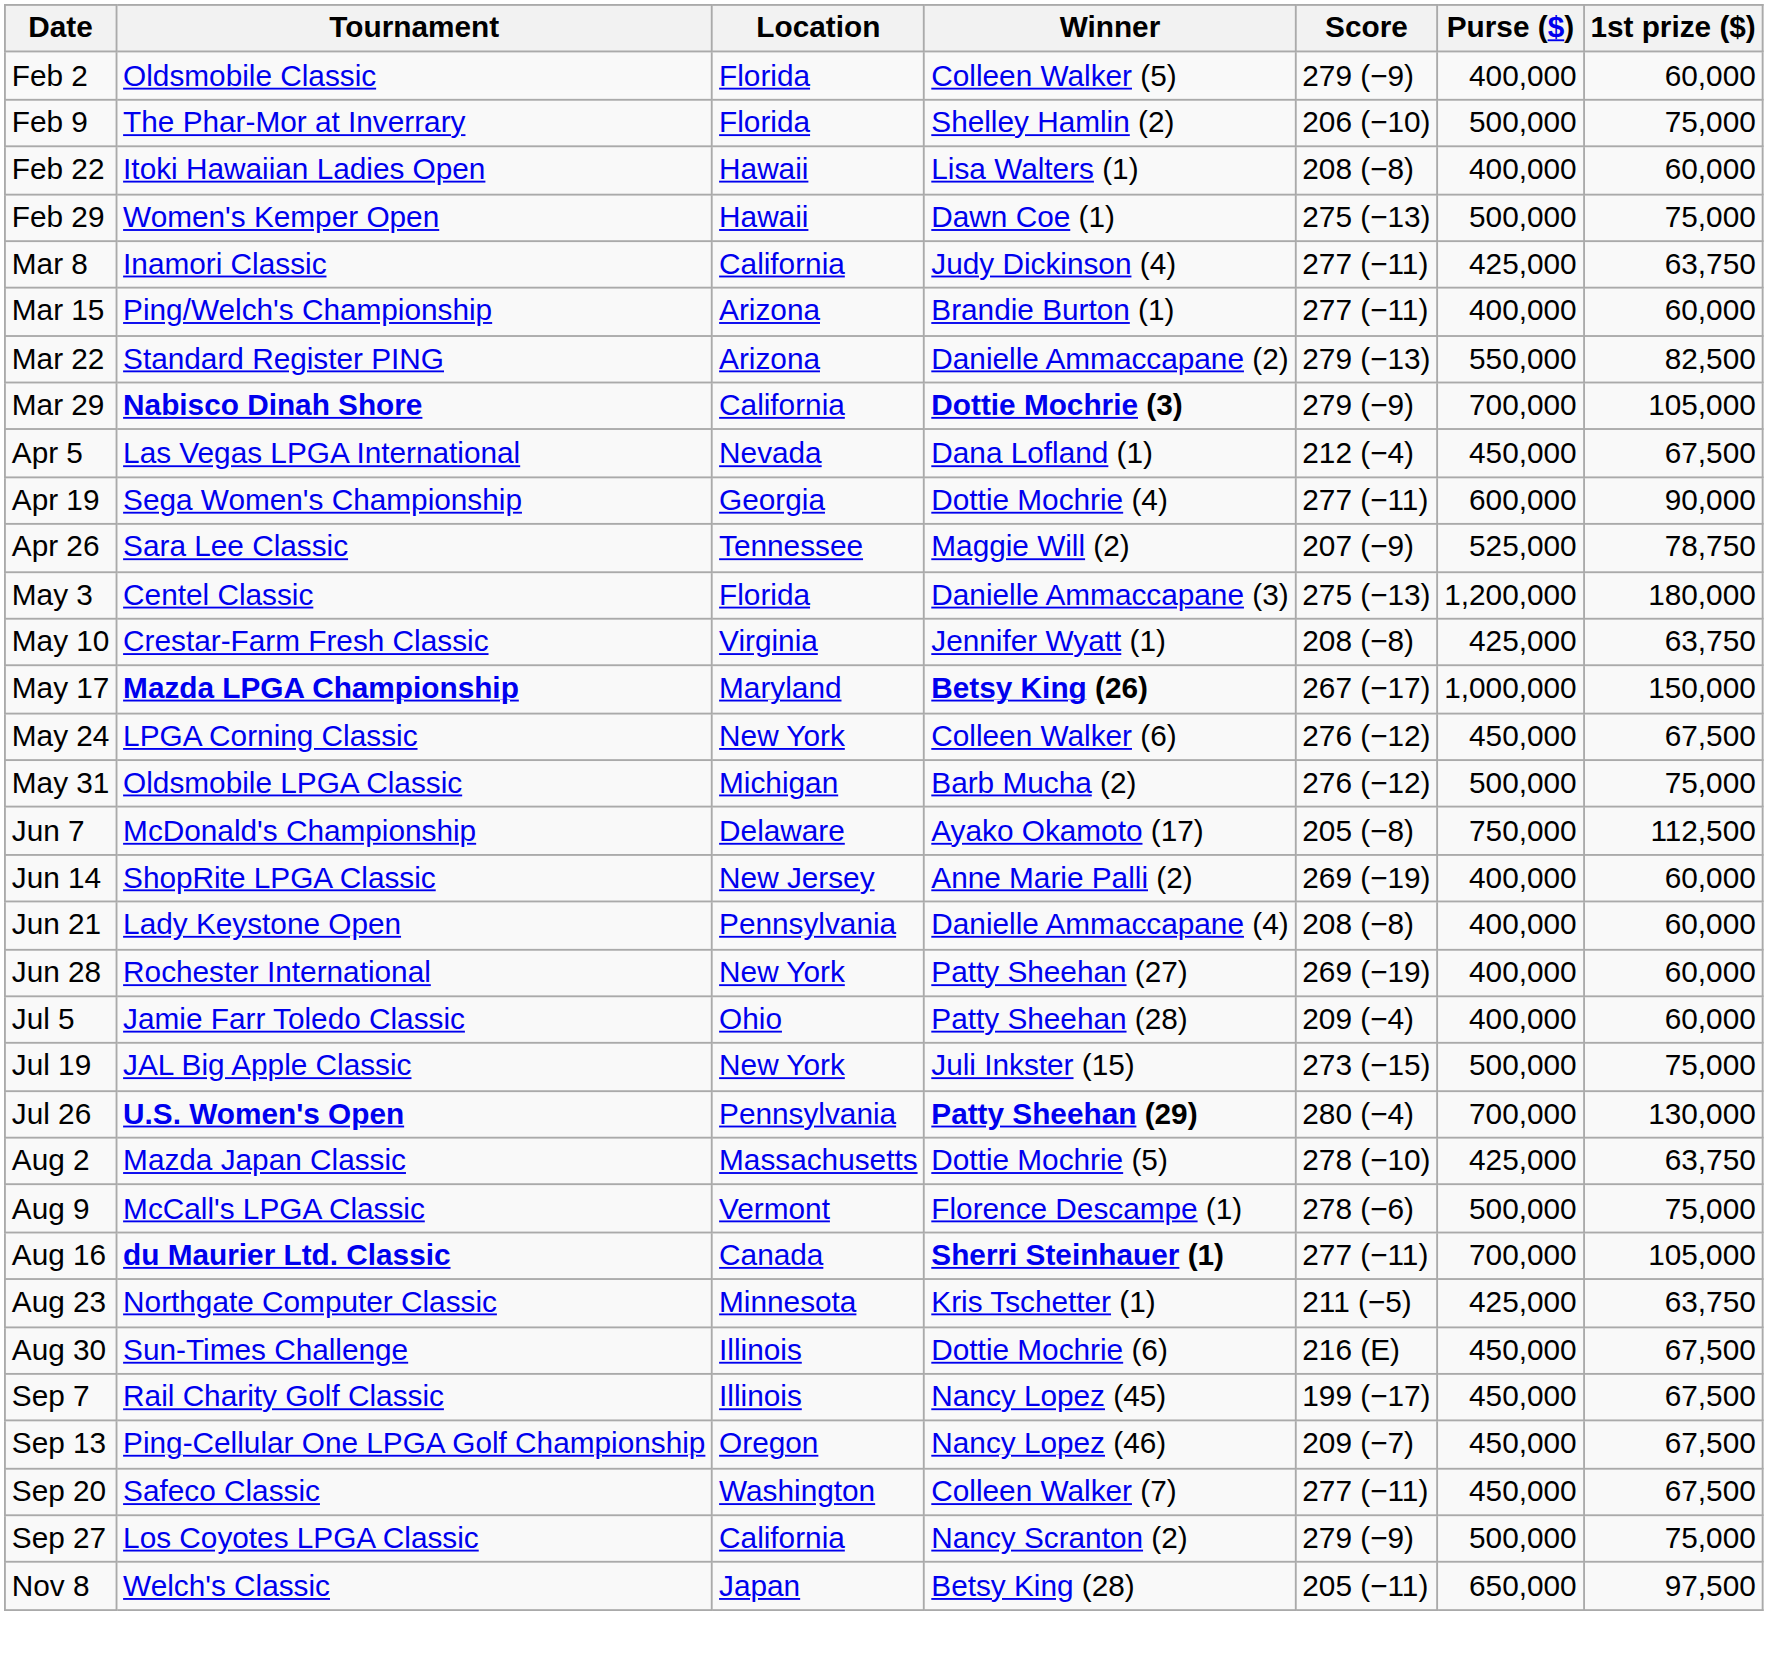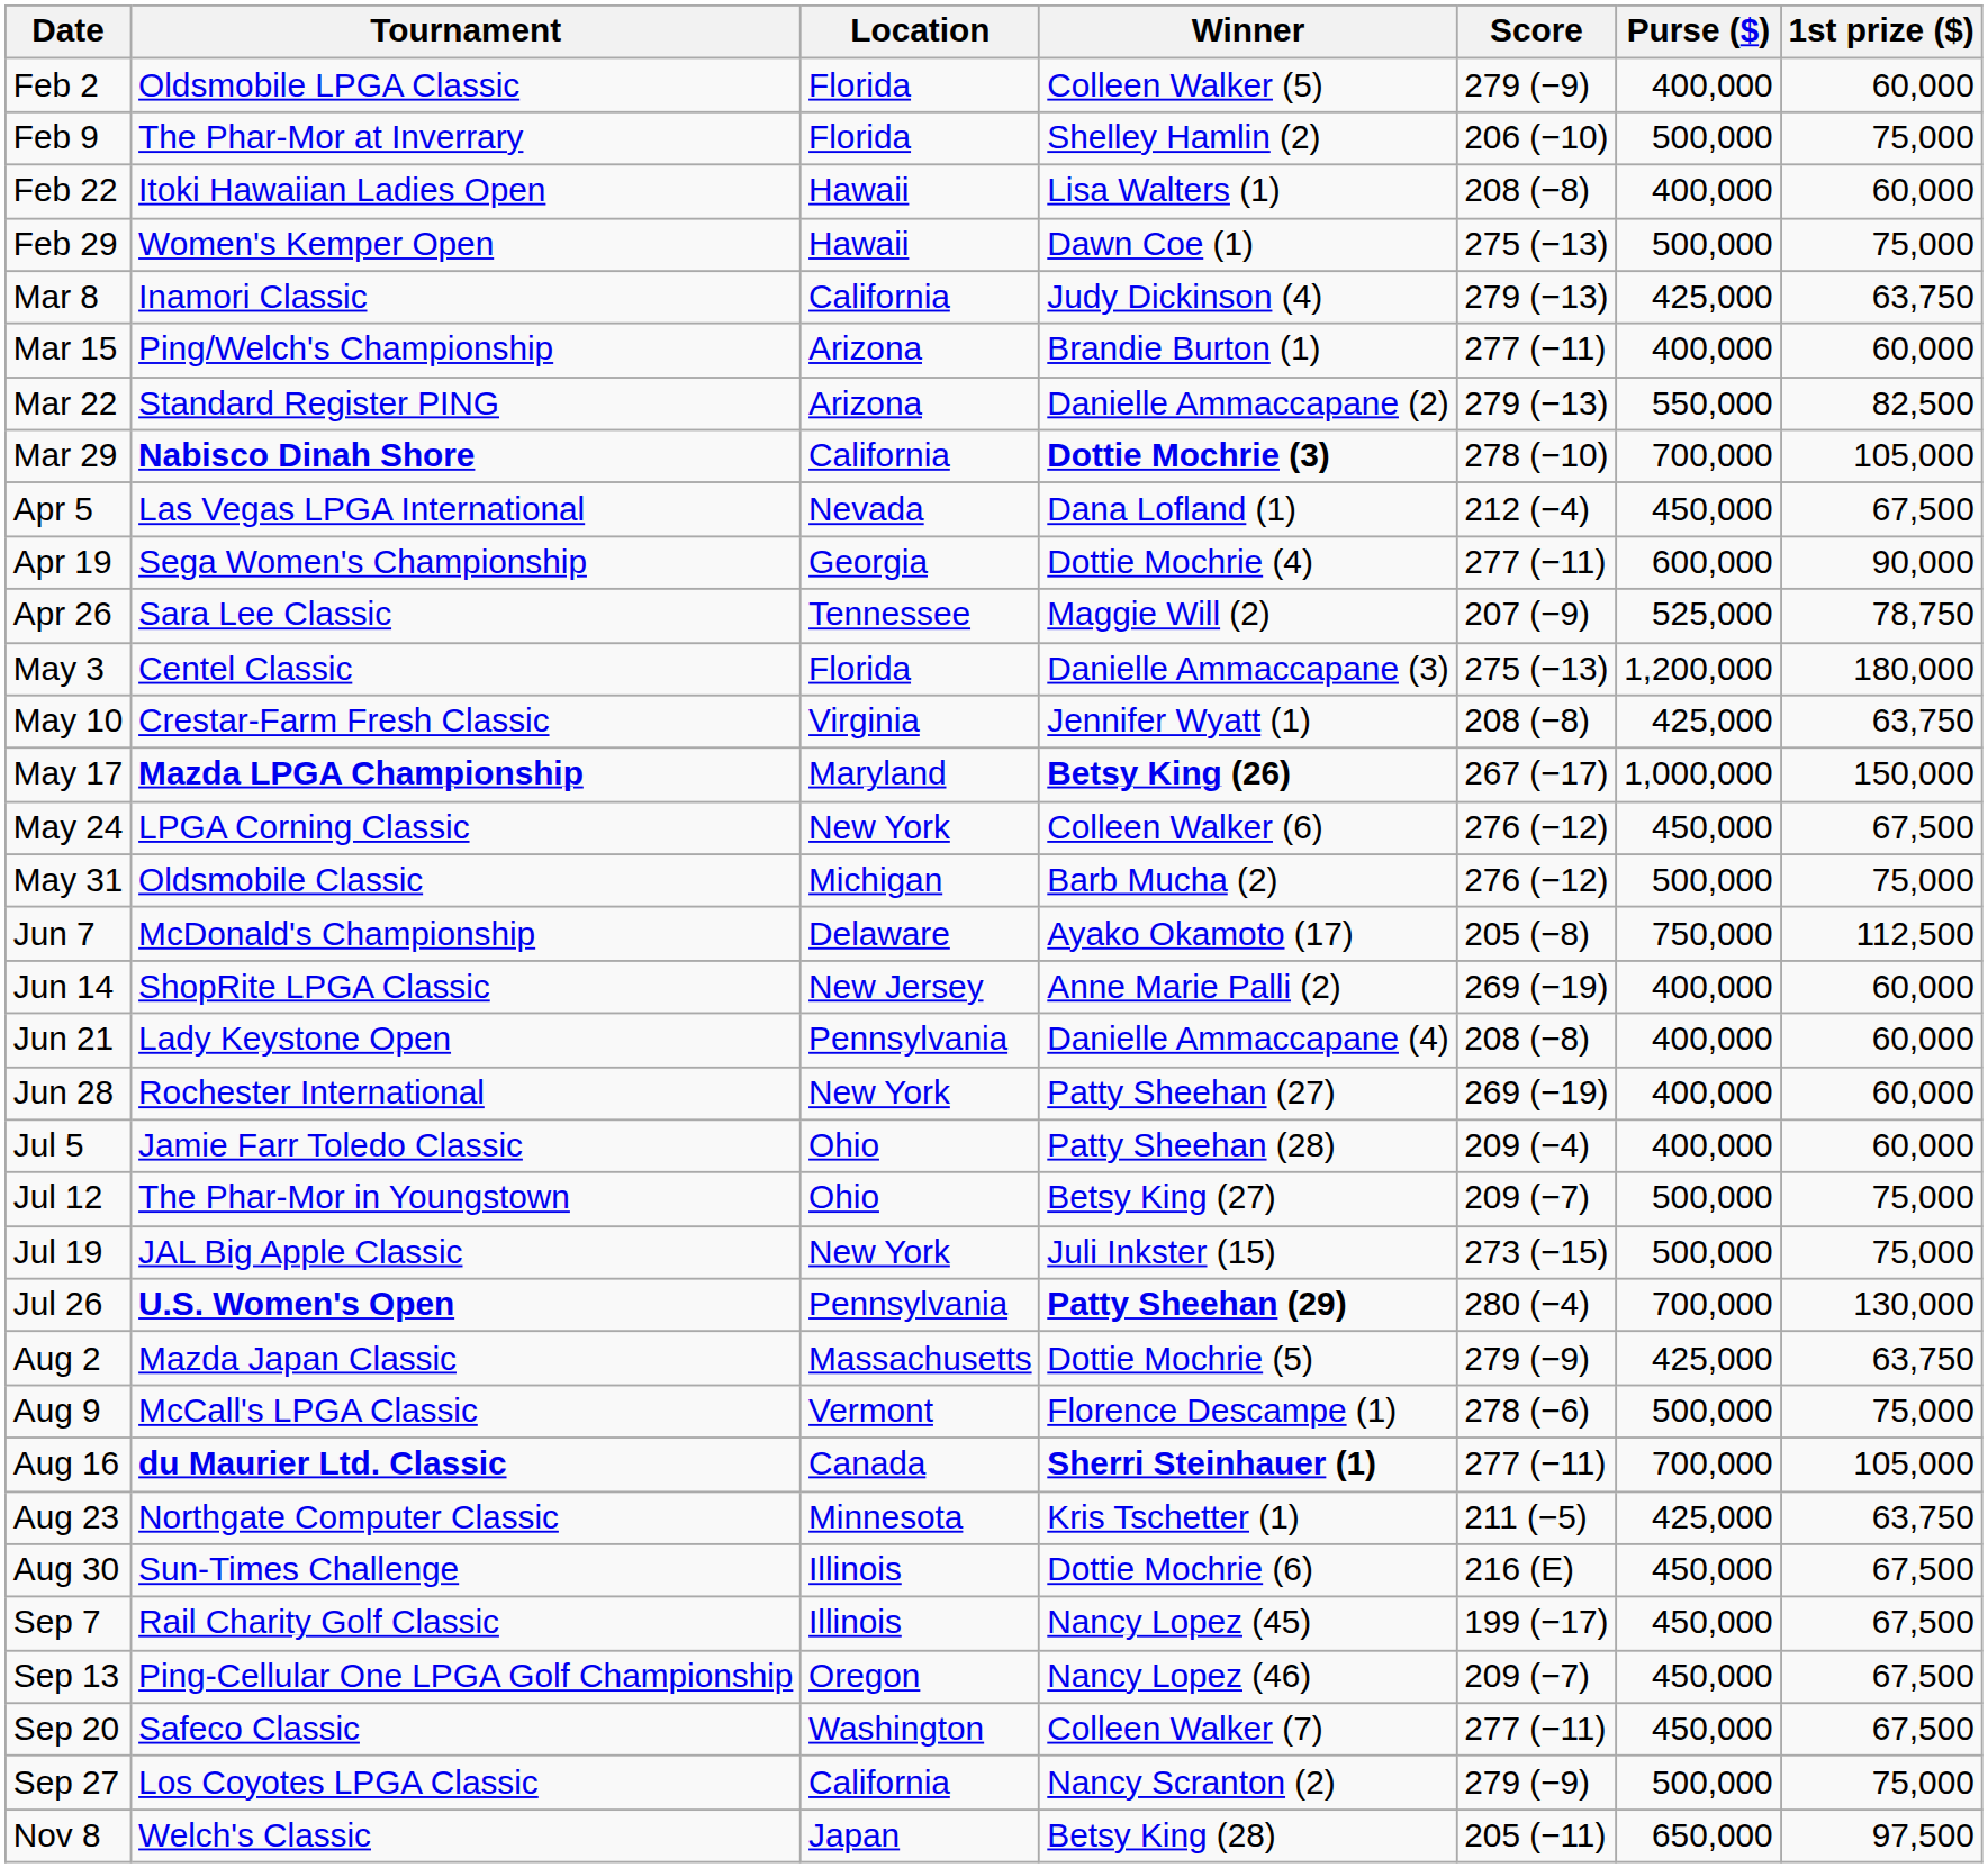 <table class=wikitable>
 <tr>
 <th>Date</th>
 <th>Tournament</th>
 <th>Location</th>
 <th>Winner</th>
 <th>Score</th>
 <th>Purse (<a href='#'>$</a>)</th>
 <th>1st prize ($)</th>
 </tr>
 <tr>
 <td>Feb 2</td>
-<td><a href='#'>Oldsmobile Classic</a></td>
+<td><a href='#'>Oldsmobile LPGA Classic</a></td>
 <td><a href='#'>Florida</a></td>
 <td> <a href='#'>Colleen Walker</a> (5)</td>
 <td>279 (−9)</td>
 <td align=right>400,000</td>
 <td align=right>60,000</td>
 </tr>
 <tr>
 <td>Feb 9</td>
 <td><a href='#'>The Phar-Mor at Inverrary</a></td>
 <td><a href='#'>Florida</a></td>
 <td> <a href='#'>Shelley Hamlin</a> (2)</td>
 <td>206 (−10)</td>
 <td align=right>500,000</td>
 <td align=right>75,000</td>
 </tr>
 <tr>
 <td>Feb 22</td>
 <td><a href='#'>Itoki Hawaiian Ladies Open</a></td>
 <td><a href='#'>Hawaii</a></td>
 <td> <a href='#'>Lisa Walters</a> (1)</td>
 <td>208 (−8)</td>
 <td align=right>400,000</td>
 <td align=right>60,000</td>
 </tr>
 <tr>
 <td>Feb 29</td>
 <td><a href='#'>Women's Kemper Open</a></td>
 <td><a href='#'>Hawaii</a></td>
 <td> <a href='#'>Dawn Coe</a> (1)</td>
 <td>275 (−13)</td>
 <td align=right>500,000</td>
 <td align=right>75,000</td>
 </tr>
 <tr>
 <td>Mar 8</td>
 <td><a href='#'>Inamori Classic</a></td>
 <td><a href='#'>California</a></td>
 <td> <a href='#'>Judy Dickinson</a> (4)</td>
-<td>277 (−11)</td>
+<td>279 (−13)</td>
 <td align=right>425,000</td>
 <td align=right>63,750</td>
 </tr>
 <tr>
 <td>Mar 15</td>
 <td><a href='#'>Ping/Welch's Championship</a></td>
 <td><a href='#'>Arizona</a></td>
 <td> <a href='#'>Brandie Burton</a> (1)</td>
 <td>277 (−11)</td>
 <td align=right>400,000</td>
 <td align=right>60,000</td>
 </tr>
 <tr>
 <td>Mar 22</td>
 <td><a href='#'>Standard Register PING</a></td>
 <td><a href='#'>Arizona</a></td>
 <td> <a href='#'>Danielle Ammaccapane</a> (2)</td>
 <td>279 (−13)</td>
 <td align=right>550,000</td>
 <td align=right>82,500</td>
 </tr>
 <tr>
 <td>Mar 29</td>
 <td><strong><a href='#'>Nabisco Dinah Shore</a></strong></td>
 <td><a href='#'>California</a></td>
 <td> <strong><a href='#'>Dottie Mochrie</a> (3)</strong></td>
-<td>279 (−9)</td>
+<td>278 (−10)</td>
 <td align=right>700,000</td>
 <td align=right>105,000</td>
 </tr>
 <tr>
 <td>Apr 5</td>
 <td><a href='#'>Las Vegas LPGA International</a></td>
 <td><a href='#'>Nevada</a></td>
 <td> <a href='#'>Dana Lofland</a> (1)</td>
 <td>212 (−4)</td>
 <td align=right>450,000</td>
 <td align=right>67,500</td>
 </tr>
 <tr>
 <td>Apr 19</td>
 <td><a href='#'>Sega Women's Championship</a></td>
 <td><a href='#'>Georgia</a></td>
 <td> <a href='#'>Dottie Mochrie</a> (4)</td>
 <td>277 (−11)</td>
 <td align=right>600,000</td>
 <td align=right>90,000</td>
 </tr>
 <tr>
 <td>Apr 26</td>
 <td><a href='#'>Sara Lee Classic</a></td>
 <td><a href='#'>Tennessee</a></td>
 <td> <a href='#'>Maggie Will</a> (2)</td>
 <td>207 (−9)</td>
 <td align=right>525,000</td>
 <td align=right>78,750</td>
 </tr>
 <tr>
 <td>May 3</td>
 <td><a href='#'>Centel Classic</a></td>
 <td><a href='#'>Florida</a></td>
 <td> <a href='#'>Danielle Ammaccapane</a> (3)</td>
 <td>275 (−13)</td>
 <td align=right>1,200,000</td>
 <td align=right>180,000</td>
 </tr>
 <tr>
 <td>May 10</td>
 <td><a href='#'>Crestar-Farm Fresh Classic</a></td>
 <td><a href='#'>Virginia</a></td>
 <td> <a href='#'>Jennifer Wyatt</a> (1)</td>
 <td>208 (−8)</td>
 <td align=right>425,000</td>
 <td align=right>63,750</td>
 </tr>
 <tr>
 <td>May 17</td>
 <td><strong><a href='#'>Mazda LPGA Championship</a></strong></td>
 <td><a href='#'>Maryland</a></td>
 <td> <strong><a href='#'>Betsy King</a> (26)</strong></td>
 <td>267 (−17)</td>
 <td align=right>1,000,000</td>
 <td align=right>150,000</td>
 </tr>
 <tr>
 <td>May 24</td>
 <td><a href='#'>LPGA Corning Classic</a></td>
 <td><a href='#'>New York</a></td>
 <td> <a href='#'>Colleen Walker</a> (6)</td>
 <td>276 (−12)</td>
 <td align=right>450,000</td>
 <td align=right>67,500</td>
 </tr>
 <tr>
 <td>May 31</td>
-<td><a href='#'>Oldsmobile LPGA Classic</a></td>
+<td><a href='#'>Oldsmobile Classic</a></td>
 <td><a href='#'>Michigan</a></td>
 <td> <a href='#'>Barb Mucha</a> (2)</td>
 <td>276 (−12)</td>
 <td align=right>500,000</td>
 <td align=right>75,000</td>
 </tr>
 <tr>
 <td>Jun 7</td>
 <td><a href='#'>McDonald's Championship</a></td>
 <td><a href='#'>Delaware</a></td>
 <td> <a href='#'>Ayako Okamoto</a> (17)</td>
 <td>205 (−8)</td>
 <td align=right>750,000</td>
 <td align=right>112,500</td>
 </tr>
 <tr>
 <td>Jun 14</td>
 <td><a href='#'>ShopRite LPGA Classic</a></td>
 <td><a href='#'>New Jersey</a></td>
 <td> <a href='#'>Anne Marie Palli</a> (2)</td>
 <td>269 (−19)</td>
 <td align=right>400,000</td>
 <td align=right>60,000</td>
 </tr>
 <tr>
 <td>Jun 21</td>
 <td><a href='#'>Lady Keystone Open</a></td>
 <td><a href='#'>Pennsylvania</a></td>
 <td> <a href='#'>Danielle Ammaccapane</a> (4)</td>
 <td>208 (−8)</td>
 <td align=right>400,000</td>
 <td align=right>60,000</td>
 </tr>
 <tr>
 <td>Jun 28</td>
 <td><a href='#'>Rochester International</a></td>
 <td><a href='#'>New York</a></td>
 <td> <a href='#'>Patty Sheehan</a> (27)</td>
 <td>269 (−19)</td>
 <td align=right>400,000</td>
 <td align=right>60,000</td>
 </tr>
 <tr>
 <td>Jul 5</td>
 <td><a href='#'>Jamie Farr Toledo Classic</a></td>
 <td><a href='#'>Ohio</a></td>
 <td> <a href='#'>Patty Sheehan</a> (28)</td>
 <td>209 (−4)</td>
 <td align=right>400,000</td>
 <td align=right>60,000</td>
 </tr>
 <tr>
+<td>Jul 12</td>
+<td><a href='#'>The Phar-Mor in Youngstown</a></td>
+<td><a href='#'>Ohio</a></td>
+<td> <a href='#'>Betsy King</a> (27)</td>
+<td>209 (−7)</td>
+<td align=right>500,000</td>
+<td align=right>75,000</td>
+</tr>
+<tr>
 <td>Jul 19</td>
 <td><a href='#'>JAL Big Apple Classic</a></td>
 <td><a href='#'>New York</a></td>
 <td> <a href='#'>Juli Inkster</a> (15)</td>
 <td>273 (−15)</td>
 <td align=right>500,000</td>
 <td align=right>75,000</td>
 </tr>
 <tr>
 <td>Jul 26</td>
 <td><strong><a href='#'>U.S. Women's Open</a></strong></td>
 <td><a href='#'>Pennsylvania</a></td>
 <td> <strong><a href='#'>Patty Sheehan</a> (29)</strong></td>
 <td>280 (−4)</td>
 <td align=right>700,000</td>
 <td align=right>130,000</td>
 </tr>
 <tr>
 <td>Aug 2</td>
 <td><a href='#'>Mazda Japan Classic</a></td>
 <td><a href='#'>Massachusetts</a></td>
 <td> <a href='#'>Dottie Mochrie</a> (5)</td>
-<td>278 (−10)</td>
+<td>279 (−9)</td>
 <td align=right>425,000</td>
 <td align=right>63,750</td>
 </tr>
 <tr>
 <td>Aug 9</td>
 <td><a href='#'>McCall's LPGA Classic</a></td>
 <td><a href='#'>Vermont</a></td>
 <td> <a href='#'>Florence Descampe</a> (1)</td>
 <td>278 (−6)</td>
 <td align=right>500,000</td>
 <td align=right>75,000</td>
 </tr>
 <tr>
 <td>Aug 16</td>
 <td><strong><a href='#'>du Maurier Ltd. Classic</a></strong></td>
 <td><a href='#'>Canada</a></td>
 <td> <strong><a href='#'>Sherri Steinhauer</a> (1)</strong></td>
 <td>277 (−11)</td>
 <td align=right>700,000</td>
 <td align=right>105,000</td>
 </tr>
 <tr>
 <td>Aug 23</td>
 <td><a href='#'>Northgate Computer Classic</a></td>
 <td><a href='#'>Minnesota</a></td>
 <td> <a href='#'>Kris Tschetter</a> (1)</td>
 <td>211 (−5)</td>
 <td align=right>425,000</td>
 <td align=right>63,750</td>
 </tr>
 <tr>
 <td>Aug 30</td>
 <td><a href='#'>Sun-Times Challenge</a></td>
 <td><a href='#'>Illinois</a></td>
 <td> <a href='#'>Dottie Mochrie</a> (6)</td>
 <td>216 (E)</td>
 <td align=right>450,000</td>
 <td align=right>67,500</td>
 </tr>
 <tr>
 <td>Sep 7</td>
 <td><a href='#'>Rail Charity Golf Classic</a></td>
 <td><a href='#'>Illinois</a></td>
 <td> <a href='#'>Nancy Lopez</a> (45)</td>
 <td>199 (−17)</td>
 <td align=right>450,000</td>
 <td align=right>67,500</td>
 </tr>
 <tr>
 <td>Sep 13</td>
 <td><a href='#'>Ping-Cellular One LPGA Golf Championship</a></td>
 <td><a href='#'>Oregon</a></td>
 <td> <a href='#'>Nancy Lopez</a> (46)</td>
 <td>209 (−7)</td>
 <td align=right>450,000</td>
 <td align=right>67,500</td>
 </tr>
 <tr>
 <td>Sep 20</td>
 <td><a href='#'>Safeco Classic</a></td>
 <td><a href='#'>Washington</a></td>
 <td> <a href='#'>Colleen Walker</a> (7)</td>
 <td>277 (−11)</td>
 <td align=right>450,000</td>
 <td align=right>67,500</td>
 </tr>
 <tr>
 <td>Sep 27</td>
 <td><a href='#'>Los Coyotes LPGA Classic</a></td>
 <td><a href='#'>California</a></td>
 <td> <a href='#'>Nancy Scranton</a> (2)</td>
 <td>279 (−9)</td>
 <td align=right>500,000</td>
 <td align=right>75,000</td>
 </tr>
 <tr>
 <td>Nov 8</td>
 <td><a href='#'>Welch's Classic</a></td>
 <td><a href='#'>Japan</a></td>
 <td> <a href='#'>Betsy King</a> (28)</td>
 <td>205 (−11)</td>
 <td align=right>650,000</td>
 <td align=right>97,500</td>
 </tr>
 </table>
